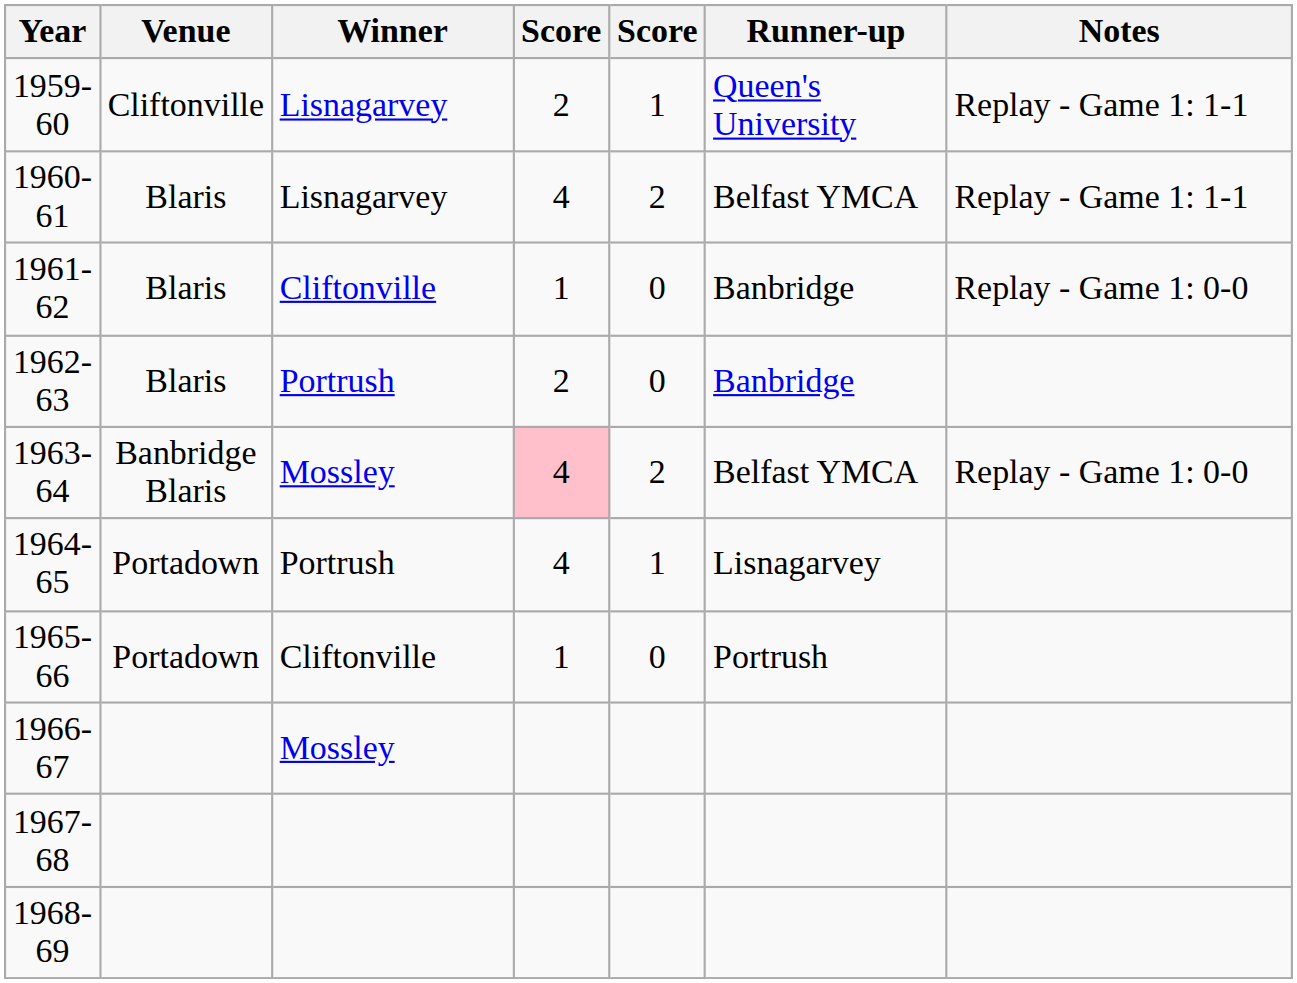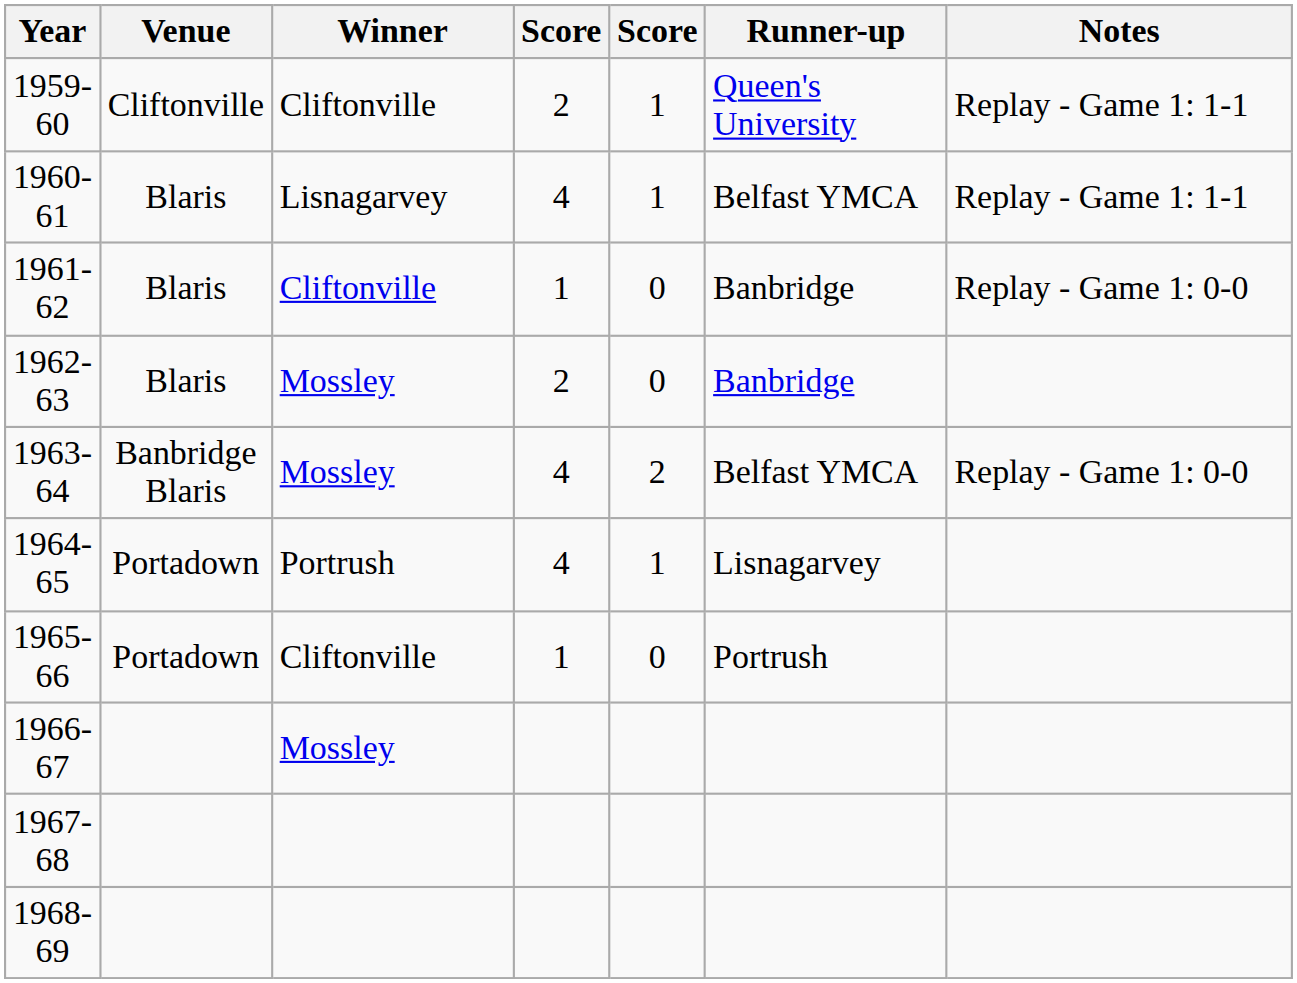 <table class="wikitable">
 <tr>
 <th>Year</th>
 <th>Venue</th>
 <th width="130">Winner</th>
 <th>Score</th>
 <th>Score</th>
 <th width="130">Runner-up</th>
 <th width="250">Notes</th>
 </tr>
 <tr>
 <td align="center">1959-60</td>
 <td align="center">Cliftonville</td>
-<td><a href='#'>Lisnagarvey</a></td>
+<td>Cliftonville</td>
 <td align="center">2</td>
 <td align="center">1</td>
 <td><a href='#'>Queen's University</a></td>
 <td>Replay - Game 1: 1-1</td>
 </tr>
 <tr>
 <td align="center">1960-61</td>
 <td align="center">Blaris</td>
 <td>Lisnagarvey</td>
 <td align="center">4</td>
-<td align="center">2</td>
+<td align="center">1</td>
 <td>Belfast YMCA</td>
 <td>Replay - Game 1: 1-1</td>
 </tr>
 <tr>
 <td align="center">1961-62</td>
 <td align="center">Blaris</td>
 <td><a href='#'>Cliftonville</a></td>
 <td align="center">1</td>
 <td align="center">0</td>
 <td>Banbridge</td>
 <td>Replay - Game 1: 0-0</td>
 </tr>
 <tr>
 <td align="center">1962-63</td>
 <td align="center">Blaris</td>
-<td><a href='#'>Portrush</a></td>
+<td><a href='#'>Mossley</a></td>
 <td align="center">2</td>
 <td align="center">0</td>
 <td><a href='#'>Banbridge</a></td>
 <td></td>
 </tr>
 <tr>
 <td align="center">1963-64</td>
 <td align="center">Banbridge<br>Blaris</td>
 <td><a href='#'>Mossley</a></td>
-<td align="center" style="background: pink;">4</td>
+<td align="center">4</td>
 <td align="center">2</td>
 <td>Belfast YMCA</td>
 <td>Replay - Game 1: 0-0</td>
 </tr>
 <tr>
 <td align="center">1964-65</td>
 <td align="center">Portadown</td>
 <td>Portrush</td>
 <td align="center">4</td>
 <td align="center">1</td>
 <td>Lisnagarvey</td>
 <td></td>
 </tr>
 <tr>
 <td align="center">1965-66</td>
 <td align="center">Portadown</td>
 <td>Cliftonville</td>
 <td align="center">1</td>
 <td align="center">0</td>
 <td>Portrush</td>
 <td></td>
 </tr>
 <tr>
 <td align="center">1966-67</td>
 <td align="center"></td>
 <td><a href='#'>Mossley</a></td>
 <td align="center"></td>
 <td align="center"></td>
 <td></td>
 <td></td>
 </tr>
 <tr>
 <td align="center">1967-68</td>
 <td align="center"></td>
 <td></td>
 <td align="center"></td>
 <td align="center"></td>
 <td></td>
 <td></td>
 </tr>
 <tr>
 <td align="center">1968-69</td>
 <td align="center"></td>
 <td></td>
 <td align="center"></td>
 <td align="center"></td>
 <td></td>
 <td></td>
 </tr>
 </table>
